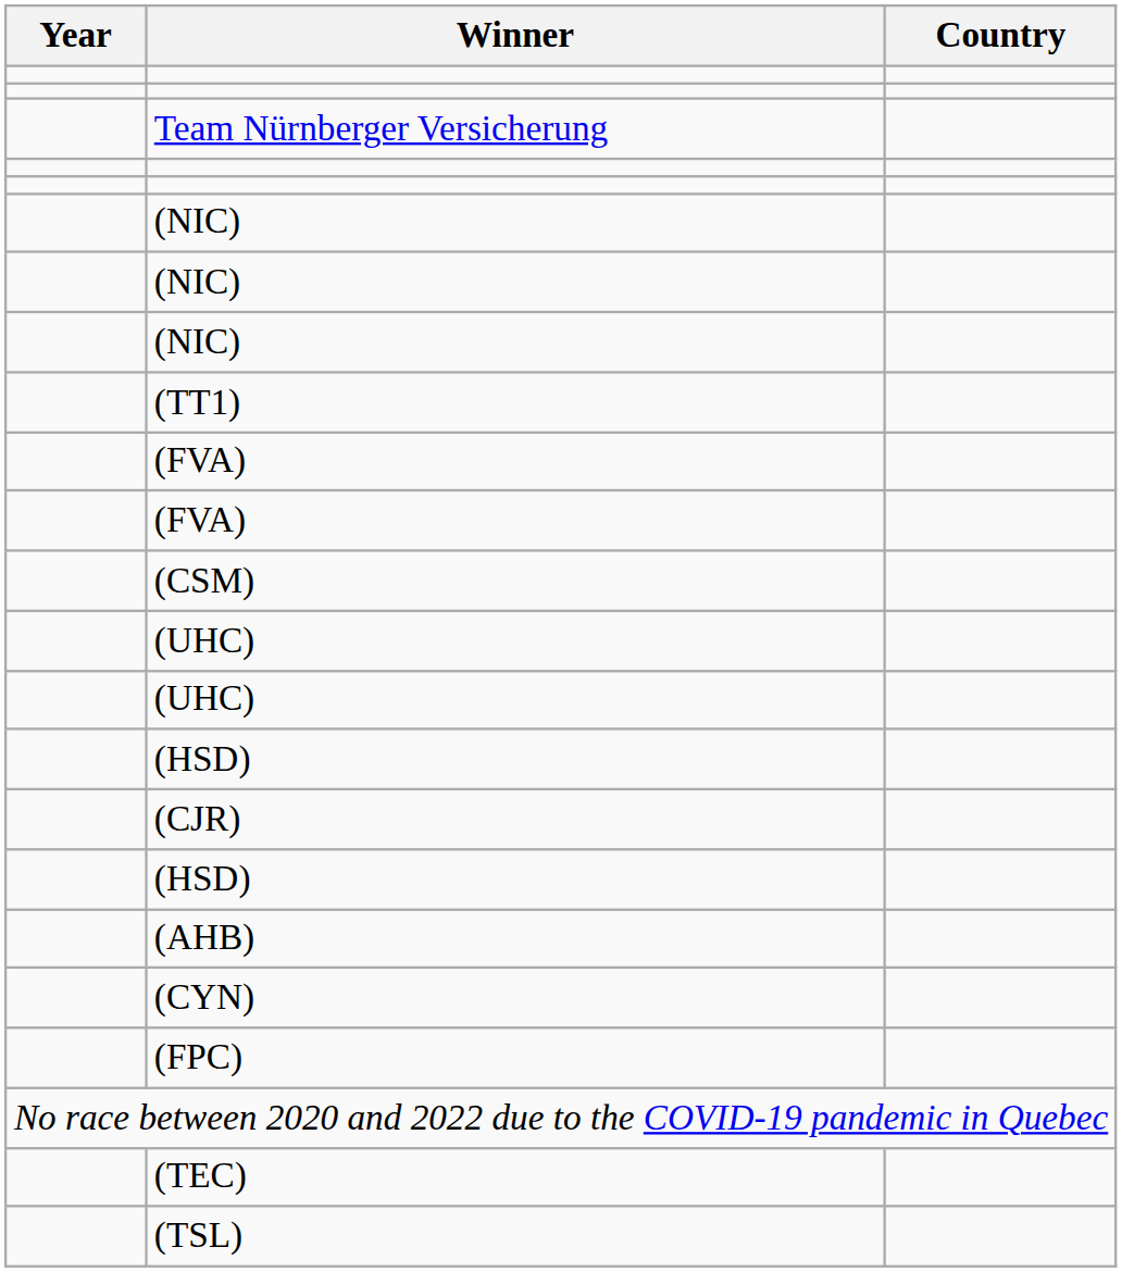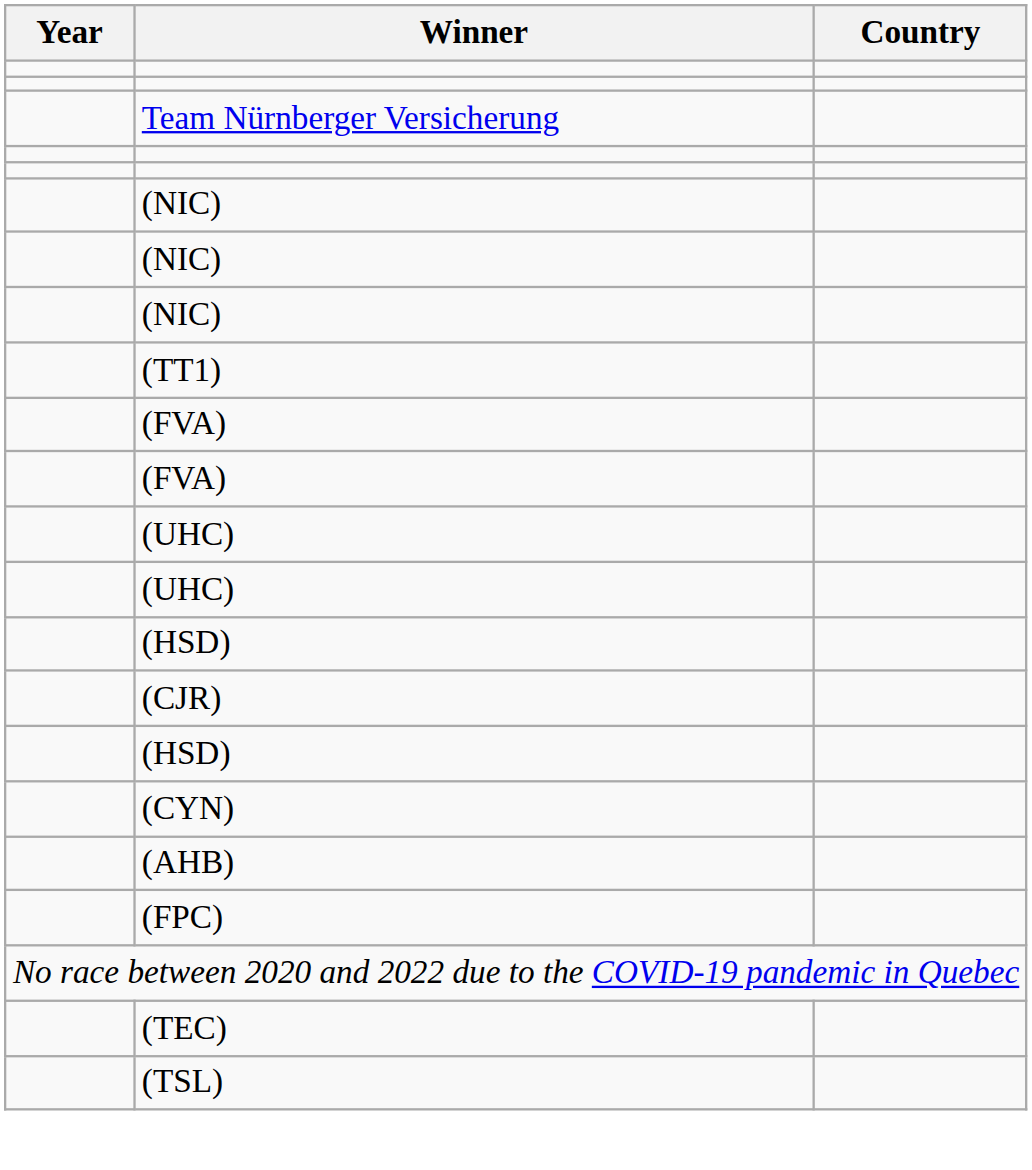 <table class=wikitable style="font-size:90%">
 <tr>
 <th>Year</th>
 <th>Winner</th>
 <th>Country</th>
 </tr>
 <tr>
 <td></td>
 <td></td>
 <td></td>
 </tr>
 <tr>
 <td></td>
 <td></td>
 <td></td>
 </tr>
 <tr>
 <td></td>
 <td><a href='#'>Team Nürnberger Versicherung</a></td>
 <td></td>
 </tr>
 <tr>
 <td></td>
 <td></td>
 <td></td>
 </tr>
 <tr>
 <td></td>
 <td></td>
 <td></td>
 </tr>
 <tr>
 <td></td>
 <td> (NIC)</td>
 <td></td>
 </tr>
 <tr>
 <td></td>
 <td> (NIC)</td>
 <td></td>
 </tr>
 <tr>
 <td></td>
 <td> (NIC)</td>
 <td></td>
 </tr>
 <tr>
 <td></td>
 <td> (TT1)</td>
 <td></td>
 </tr>
 <tr>
 <td></td>
 <td> (FVA)</td>
 <td></td>
 </tr>
 <tr>
 <td></td>
 <td> (FVA)</td>
 <td></td>
 </tr>
 <tr>
 <td></td>
-<td> (CSM)</td>
-<td></td>
-</tr>
-<tr>
-<td></td>
 <td> (UHC)</td>
 <td></td>
 </tr>
 <tr>
 <td></td>
 <td> (UHC)</td>
 <td></td>
 </tr>
 <tr>
 <td></td>
 <td> (HSD)</td>
 <td></td>
 </tr>
 <tr>
 <td></td>
 <td> (CJR)</td>
 <td></td>
 </tr>
 <tr>
 <td></td>
 <td> (HSD)</td>
 <td></td>
 </tr>
 <tr>
 <td></td>
-<td> (AHB)</td>
+<td> (CYN)</td>
 <td></td>
 </tr>
 <tr>
 <td></td>
-<td> (CYN)</td>
+<td> (AHB)</td>
 <td></td>
 </tr>
 <tr>
 <td></td>
 <td> (FPC)</td>
 <td></td>
 </tr>
 <tr>
 <td colspan=3 align=center><em>No race between 2020 and 2022 due to the <a href='#'>COVID-19 pandemic in Quebec</a></em></td>
 </tr>
 <tr>
 <td></td>
 <td> (TEC)</td>
 <td></td>
 </tr>
 <tr>
 <td></td>
 <td> (TSL)</td>
 <td></td>
 </tr>
 </table>
